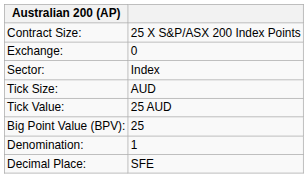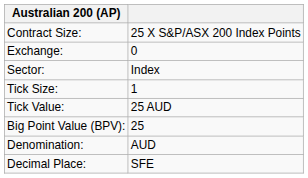 <table class="wikitable">
 <tr>
 <th>Australian 200 (AP)</th>
 <th></th>
 </tr>
 <tr>
 <td>Contract Size:</td>
 <td>25 X S&P/ASX 200 Index Points</td>
 </tr>
 <tr>
 <td>Exchange:</td>
 <td>0</td>
 </tr>
 <tr>
 <td>Sector:</td>
 <td>Index</td>
 </tr>
 <tr>
 <td>Tick Size:</td>
-<td>AUD</td>
+<td>1</td>
 </tr>
 <tr>
 <td>Tick Value:</td>
 <td>25 AUD</td>
 </tr>
 <tr>
 <td>Big Point Value (BPV):</td>
 <td>25</td>
 </tr>
 <tr>
 <td>Denomination:</td>
-<td>1</td>
+<td>AUD</td>
 </tr>
 <tr>
 <td>Decimal Place:</td>
 <td>SFE</td>
 </tr>
 </table>
